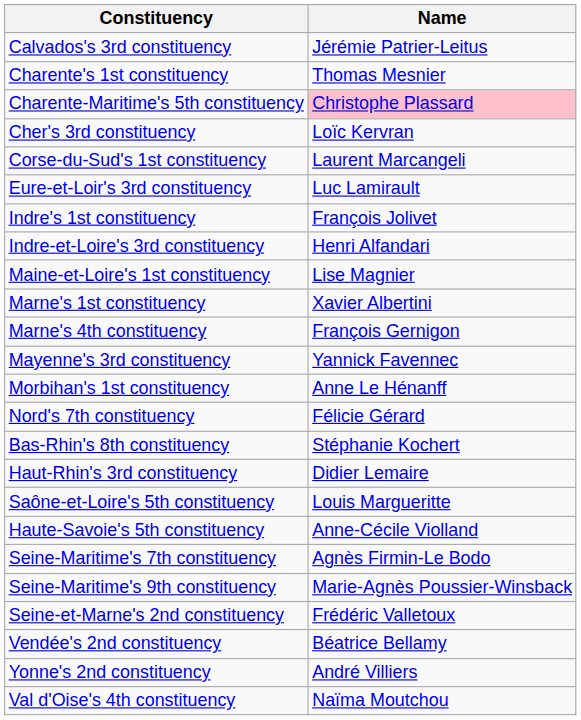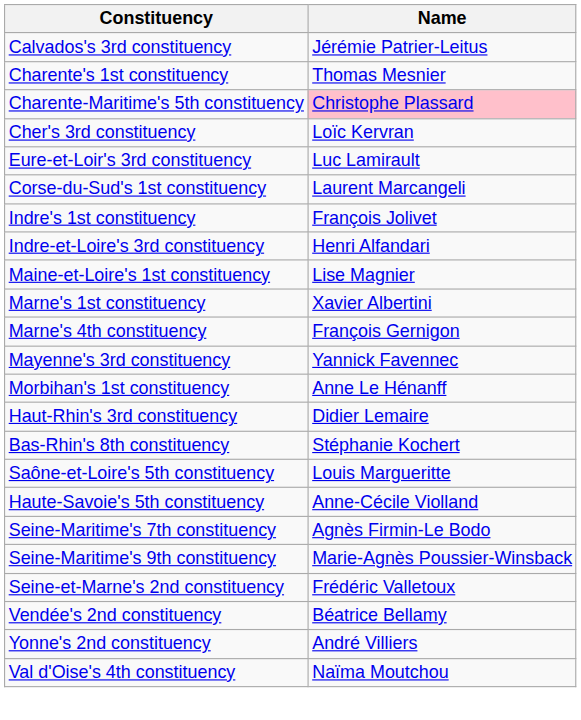 <table class="wikitable sortable">
 <tr>
 <th rowspan="2">Constituency</th>
 <th rowspan="2">Name</th>
 </tr>
 <tr>
 </tr>
 <tr>
 <td><a href='#'>Calvados's 3rd constituency</a></td>
 <td><a href='#'>Jérémie Patrier-Leitus</a></td>
 </tr>
 <tr>
 <td><a href='#'>Charente's 1st constituency</a></td>
 <td><a href='#'>Thomas Mesnier</a></td>
 </tr>
 <tr>
 <td><a href='#'>Charente-Maritime's 5th constituency</a></td>
 <td style="background: pink;"><a href='#'>Christophe Plassard</a></td>
 </tr>
 <tr>
 <td><a href='#'>Cher's 3rd constituency</a></td>
 <td><a href='#'>Loïc Kervran</a></td>
 </tr>
 <tr>
+<td><a href='#'>Eure-et-Loir's 3rd constituency</a></td>
+<td><a href='#'>Luc Lamirault</a></td>
+</tr>
+<tr>
 <td><a href='#'>Corse-du-Sud's 1st constituency</a></td>
 <td><a href='#'>Laurent Marcangeli</a></td>
-</tr>
-<tr>
-<td><a href='#'>Eure-et-Loir's 3rd constituency</a></td>
-<td><a href='#'>Luc Lamirault</a></td>
 </tr>
 <tr>
 <td><a href='#'>Indre's 1st constituency</a></td>
 <td><a href='#'>François Jolivet</a></td>
 </tr>
 <tr>
 <td><a href='#'>Indre-et-Loire's 3rd constituency</a></td>
 <td><a href='#'>Henri Alfandari</a></td>
 </tr>
 <tr>
 <td><a href='#'>Maine-et-Loire's 1st constituency</a></td>
 <td><a href='#'>Lise Magnier</a></td>
 </tr>
 <tr>
 <td><a href='#'>Marne's 1st constituency</a></td>
 <td><a href='#'>Xavier Albertini</a></td>
 </tr>
 <tr>
 <td><a href='#'>Marne's 4th constituency</a></td>
 <td><a href='#'>François Gernigon</a></td>
 </tr>
 <tr>
 <td><a href='#'>Mayenne's 3rd constituency</a></td>
 <td><a href='#'>Yannick Favennec</a></td>
 </tr>
 <tr>
 <td><a href='#'>Morbihan's 1st constituency</a></td>
 <td><a href='#'>Anne Le Hénanff</a></td>
 </tr>
 <tr>
-<td><a href='#'>Nord's 7th constituency</a></td>
-<td><a href='#'>Félicie Gérard</a></td>
+<td><a href='#'>Haut-Rhin's 3rd constituency</a></td>
+<td><a href='#'>Didier Lemaire</a></td>
 </tr>
 <tr>
 <td><a href='#'>Bas-Rhin's 8th constituency</a></td>
 <td><a href='#'>Stéphanie Kochert</a></td>
-</tr>
-<tr>
-<td><a href='#'>Haut-Rhin's 3rd constituency</a></td>
-<td><a href='#'>Didier Lemaire</a></td>
 </tr>
 <tr>
 <td><a href='#'>Saône-et-Loire's 5th constituency</a></td>
 <td><a href='#'>Louis Margueritte</a></td>
 </tr>
 <tr>
 <td><a href='#'>Haute-Savoie's 5th constituency</a></td>
 <td><a href='#'>Anne-Cécile Violland</a></td>
 </tr>
 <tr>
 <td><a href='#'>Seine-Maritime's 7th constituency</a></td>
 <td><a href='#'>Agnès Firmin-Le Bodo</a></td>
 </tr>
 <tr>
 <td><a href='#'>Seine-Maritime's 9th constituency</a></td>
 <td><a href='#'>Marie-Agnès Poussier-Winsback</a></td>
 </tr>
 <tr>
 <td><a href='#'>Seine-et-Marne's 2nd constituency</a></td>
 <td><a href='#'>Frédéric Valletoux</a></td>
 </tr>
 <tr>
 <td><a href='#'>Vendée's 2nd constituency</a></td>
 <td><a href='#'>Béatrice Bellamy</a></td>
 </tr>
 <tr>
 <td><a href='#'>Yonne's 2nd constituency</a></td>
 <td><a href='#'>André Villiers</a></td>
 </tr>
 <tr>
 <td><a href='#'>Val d'Oise's 4th constituency</a></td>
 <td><a href='#'>Naïma Moutchou</a></td>
 </tr>
 </table>
